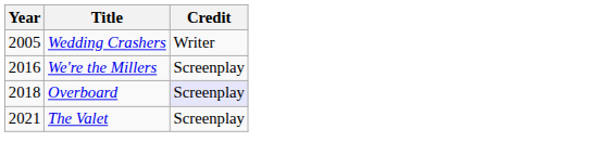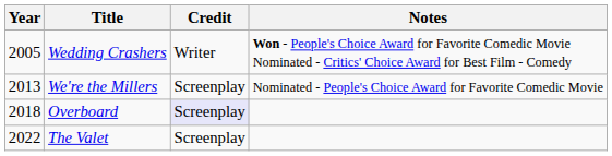 <table class="wikitable sortable">
 <tr>
 <th>Year</th>
 <th>Title</th>
 <th>Credit</th>
+<th>Notes</th>
 </tr>
 <tr>
 <td>2005</td>
 <td><em><a href='#'>Wedding Crashers</a></em></td>
 <td>Writer</td>
+<td><small><strong>Won</strong> - <a href='#'>People's Choice Award</a> for Favorite Comedic Movie</small><br><small>Nominated - <a href='#'>Critics' Choice Award</a> for Best Film - Comedy</small></td>
 </tr>
 <tr>
-<td>2016</td>
+<td>2013</td>
 <td><em><a href='#'>We're the Millers</a></em></td>
 <td>Screenplay</td>
+<td><small>Nominated - <a href='#'>People's Choice Award</a> for Favorite Comedic Movie</small></td>
 </tr>
 <tr>
 <td>2018</td>
 <td><em><a href='#'>Overboard</a></em></td>
 <td style="background: lavender;">Screenplay</td>
+<td></td>
 </tr>
 <tr>
-<td>2021</td>
+<td>2022</td>
 <td><em><a href='#'>The Valet</a></em></td>
 <td>Screenplay</td>
+<td></td>
 </tr>
 </table>
